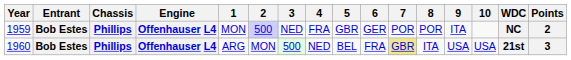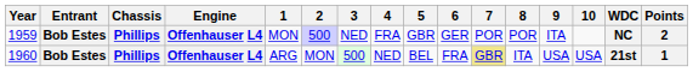 <table class="wikitable" style="text-align:center; font-size:95%">
 <tr>
 <th>Year</th>
 <th>Entrant</th>
 <th>Chassis</th>
 <th>Engine</th>
 <th>1</th>
 <th>2</th>
 <th>3</th>
 <th>4</th>
 <th>5</th>
 <th>6</th>
 <th>7</th>
 <th>8</th>
 <th>9</th>
 <th>10</th>
 <th>WDC</th>
 <th>Points</th>
 </tr>
 <tr>
 <td><a href='#'>1959</a></td>
 <th>Bob Estes</th>
 <th><a href='#'>Phillips</a></th>
 <th><a href='#'>Offenhauser</a> <a href='#'>L4</a></th>
 <td><a href='#'>MON</a><br></td>
 <td style="background:#CFCFFF;"><a href='#'>500</a><br></td>
 <td><a href='#'>NED</a><br></td>
 <td><a href='#'>FRA</a><br></td>
 <td><a href='#'>GBR</a><br></td>
 <td><a href='#'>GER</a><br></td>
 <td><a href='#'>POR</a><br></td>
 <td><a href='#'>POR</a><br></td>
 <td><a href='#'>ITA</a><br></td>
 <td></td>
 <th>NC</th>
 <th>2</th>
 </tr>
 <tr>
 <td><a href='#'>1960</a></td>
 <th>Bob Estes</th>
 <th><a href='#'>Phillips</a></th>
 <th><a href='#'>Offenhauser</a> <a href='#'>L4</a></th>
 <td><a href='#'>ARG</a><br></td>
 <td><a href='#'>MON</a><br></td>
 <td style="background:#DFFFDF;"><a href='#'>500</a><br></td>
 <td><a href='#'>NED</a><br></td>
 <td><a href='#'>BEL</a><br></td>
 <td><a href='#'>FRA</a><br></td>
 <td style="background: khaki;"><a href='#'>GBR</a><br></td>
 <td><a href='#'>ITA</a><br></td>
 <td><a href='#'>USA</a><br></td>
 <td><a href='#'>USA</a><br></td>
 <th>21st</th>
-<th>3</th>
+<th>1</th>
 </tr>
 </table>
